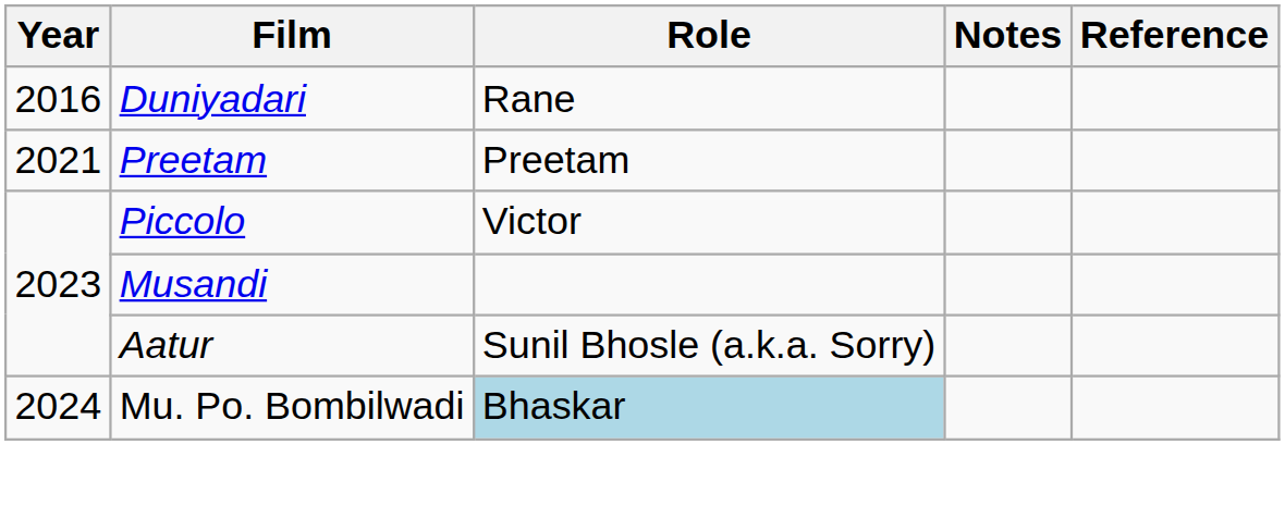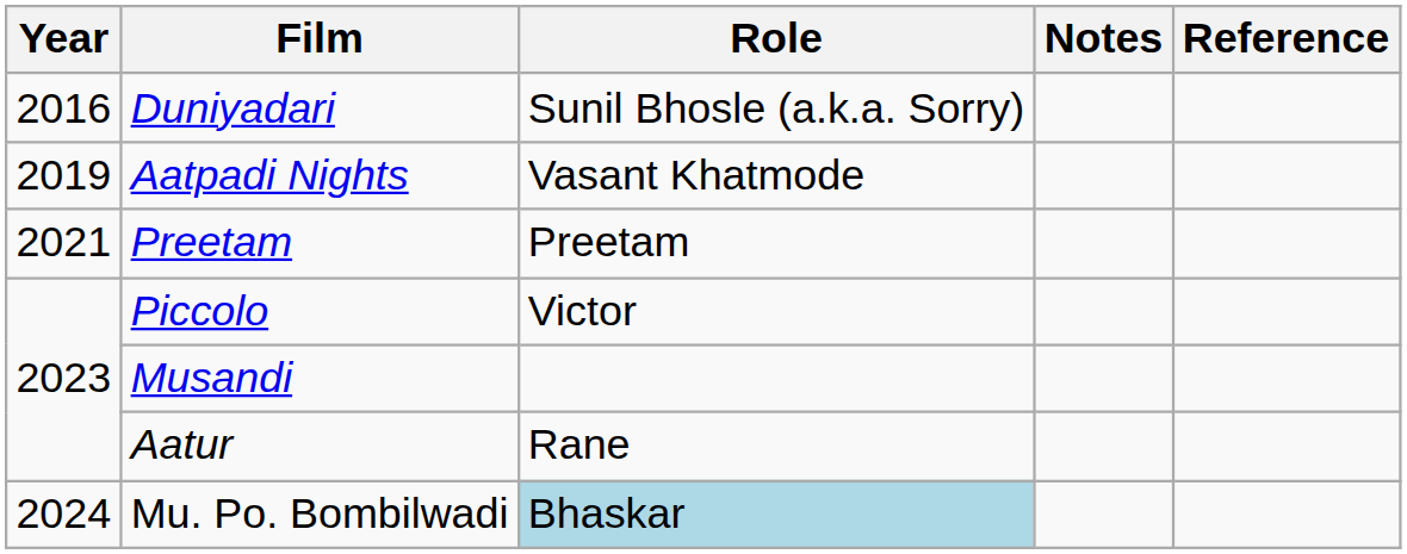 <table class="wikitable sortable">
 <tr>
 <th>Year</th>
 <th>Film</th>
 <th>Role</th>
 <th>Notes</th>
 <th>Reference</th>
 </tr>
 <tr>
 <td>2016</td>
 <td><em><a href='#'>Duniyadari</a></em></td>
-<td>Rane</td>
+<td>Sunil Bhosle (a.k.a. Sorry)</td>
+<td></td>
+<td></td>
+</tr>
+<tr>
+<td>2019</td>
+<td><em><a href='#'>Aatpadi Nights</a></em></td>
+<td>Vasant Khatmode</td>
 <td></td>
 <td></td>
 </tr>
 <tr>
 <td>2021</td>
 <td><em><a href='#'>Preetam</a></em></td>
 <td>Preetam</td>
 <td></td>
 <td></td>
 </tr>
 <tr>
 <td rowspan="3">2023</td>
 <td><em><a href='#'>Piccolo</a></em></td>
 <td>Victor</td>
 <td></td>
 <td></td>
 </tr>
 <tr>
 <td><em><a href='#'>Musandi</a></em></td>
 <td></td>
 <td></td>
 <td></td>
 </tr>
 <tr>
 <td><em>Aatur</em></td>
-<td>Sunil Bhosle (a.k.a. Sorry)</td>
+<td>Rane</td>
 <td></td>
 <td></td>
 </tr>
 <tr>
 <td>2024</td>
 <td>Mu. Po. Bombilwadi</td>
 <td style="background: lightblue;">Bhaskar</td>
 <td></td>
 <td></td>
 </tr>
 </table>
